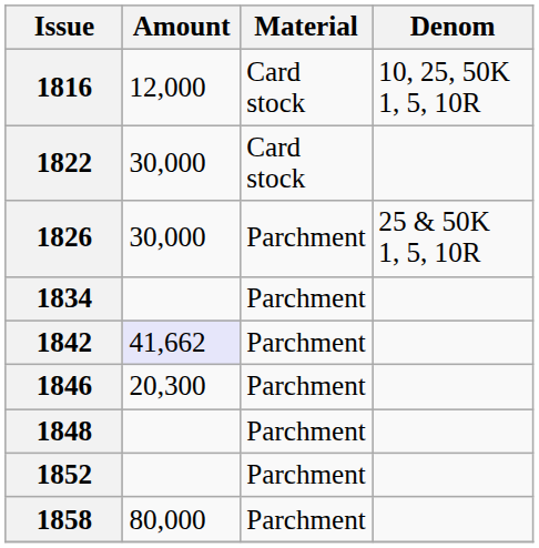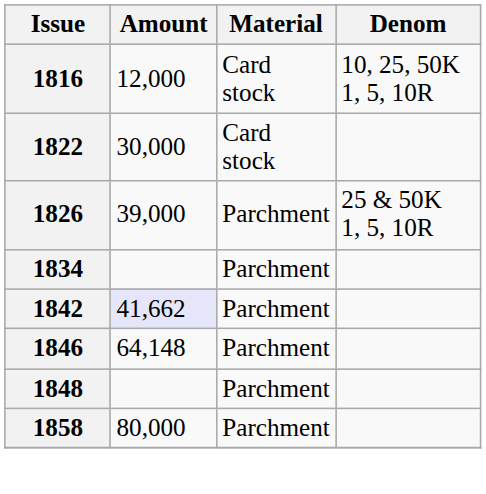 <table class="wikitable" style="float:right; clear: right;">
 <tr>
 <th scope="col" style="width:60px;">Issue</th>
 <th scope="col" style="width:60px;">Amount</th>
 <th scope="col" style="width:60px;">Material</th>
 <th scope="col" style="width:85px;">Denom</th>
 </tr>
 <tr>
 <th scope="row">1816</th>
 <td>12,000</td>
 <td>Card stock</td>
 <td>10, 25, 50K<br>1, 5, 10R</td>
 </tr>
 <tr>
 <th scope="row">1822</th>
 <td>30,000</td>
 <td>Card stock</td>
 <td></td>
 </tr>
 <tr>
 <th scope="row">1826</th>
-<td>30,000</td>
+<td>39,000</td>
 <td>Parchment</td>
 <td>25 & 50K<br>1, 5, 10R</td>
 </tr>
 <tr>
 <th scope="row">1834</th>
 <td></td>
 <td>Parchment</td>
 <td></td>
 </tr>
 <tr>
 <th scope="row">1842</th>
 <td style="background: lavender;">41,662</td>
 <td>Parchment</td>
 <td></td>
 </tr>
 <tr>
 <th scope="row">1846</th>
-<td>20,300</td>
+<td>64,148</td>
 <td>Parchment</td>
 <td></td>
 </tr>
 <tr>
 <th scope="row">1848</th>
-<td></td>
-<td>Parchment</td>
-<td></td>
-</tr>
-<tr>
-<th scope="row">1852</th>
 <td></td>
 <td>Parchment</td>
 <td></td>
 </tr>
 <tr>
 <th scope="row">1858</th>
 <td>80,000</td>
 <td>Parchment</td>
 <td></td>
 </tr>
 <tr>
 </tr>
 </table>
